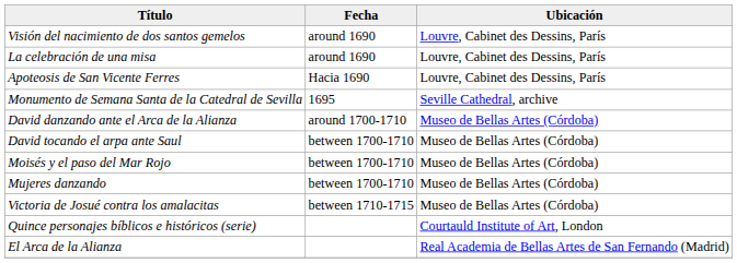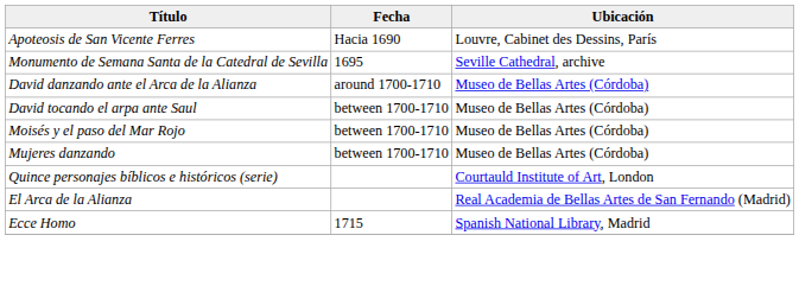 <table class="wikitable" border="0" style="background:#ffffff" class="sortable wikitable">
 <tr>
 <th style="background:#efefef;">Título</th>
 <th style="background:#efefef;">Fecha</th>
 <th style="background:#efefef;">Ubicación</th>
-</tr>
-<tr>
-<td><em>Visión del nacimiento de dos santos gemelos</em></td>
-<td>around 1690</td>
-<td><a href='#'>Louvre</a>, Cabinet des Dessins, París <br></td>
-</tr>
-<tr ------>
-<td><em>La celebración de una misa</em></td>
-<td>around 1690</td>
-<td>Louvre, Cabinet des Dessins, París<br></td>
 </tr>
 <tr ------>
 <td><em>Apoteosis de San Vicente Ferres</em></td>
 <td>Hacia 1690</td>
 <td>Louvre, Cabinet des Dessins, París<br></td>
 </tr>
 <tr ------>
 <td><em>Monumento de Semana Santa de la Catedral de Sevilla</em></td>
 <td>1695</td>
 <td><a href='#'>Seville Cathedral</a>, archive  <br></td>
 </tr>
 <tr ------>
 <td><em>David danzando ante el Arca de la Alianza</em></td>
 <td>around 1700-1710</td>
 <td><a href='#'>Museo de Bellas Artes (Córdoba)</a>   <br></td>
 </tr>
 <tr ------>
 <td><em>David tocando el arpa ante Saul</em></td>
 <td>between 1700-1710</td>
 <td>Museo de Bellas Artes (Córdoba)   <br></td>
 </tr>
 <tr ------>
 <td><em>Moisés y el paso del Mar Rojo</em></td>
 <td>between 1700-1710</td>
 <td>Museo de Bellas Artes (Córdoba)   <br></td>
 </tr>
 <tr ------>
 <td><em>Mujeres danzando </em></td>
 <td>between 1700-1710</td>
 <td>Museo de Bellas Artes (Córdoba)   <br></td>
 </tr>
 <tr ------>
-<td><em>Victoria de Josué contra los amalacitas </em></td>
-<td>between 1710-1715</td>
-<td>Museo de Bellas Artes (Córdoba)   <br></td>
-</tr>
-<tr ------>
 <td><em>Quince personajes bíblicos e históricos (serie)</em></td>
 <td></td>
 <td><a href='#'>Courtauld Institute of Art</a>, London   <br></td>
 </tr>
 <tr ------>
 <td><em>El Arca de la Alianza</em></td>
 <td></td>
 <td><a href='#'>Real Academia de Bellas Artes de San Fernando</a> (Madrid)  <br></td>
 </tr>
 <tr ------>
+<td><em>Ecce Homo</em></td>
+<td>1715</td>
+<td><a href='#'>Spanish National Library</a>, Madrid   <br></td>
+</tr>
+<tr ------>
 </tr>
 </table>
